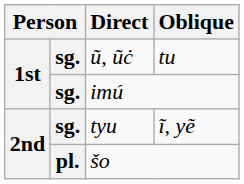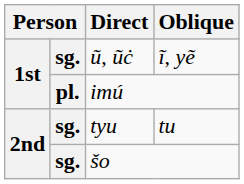 <table class=wikitable>
 <tr>
 <th colspan=2>Person</th>
 <th>Direct</th>
 <th>Oblique</th>
 </tr>
 <tr>
 <th rowspan=2>1st</th>
 <th>sg.</th>
 <td><em>ũ</em>, <em>ũċ</em></td>
-<td><em>tu</em></td>
+<td><em>ĩ</em>, <em>yẽ</em></td>
 </tr>
 <tr>
-<th>sg.</th>
+<th>pl.</th>
 <td colspan=2><em>imú</em></td>
 </tr>
 <tr>
 <th rowspan=2>2nd</th>
 <th>sg.</th>
 <td><em>tyu</em></td>
-<td><em>ĩ</em>, <em>yẽ</em></td>
+<td><em>tu</em></td>
 </tr>
 <tr>
-<th>pl.</th>
+<th>sg.</th>
 <td colspan=2><em>šo</em></td>
 </tr>
 </table>
